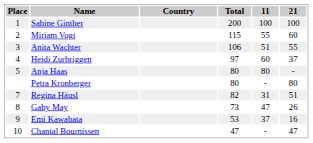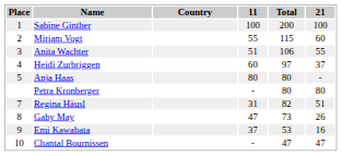 <table border="0" style="border: 1px solid #999; background-color:#FFFFFF; text-align:center; font-size:86%; line-height:15px;">
 <tr align="center" bgcolor="#CCCCCC">
 <th width=35>Place</th>
 <th width=170>Name</th>
 <th width=120>Country</th>
+<th width=40>11</th>
 <th width=50>Total</th>
-<th width=40>11</th>
 <th width=40>21</th>
 </tr>
 <tr bgcolor="#EFEFEF">
 <td>1</td>
 <td align="left"><a href='#'>Sabine Ginther</a></td>
 <td align="left"></td>
+<td>100</td>
 <td>200</td>
-<td>100</td>
 <td>100</td>
 </tr>
 <tr>
 <td>2</td>
 <td align="left"><a href='#'>Miriam Vogt</a></td>
 <td align="left"></td>
+<td>55</td>
 <td>115</td>
-<td>55</td>
 <td>60</td>
 </tr>
 <tr bgcolor="#EFEFEF">
 <td>3</td>
 <td align="left"><a href='#'>Anita Wachter</a></td>
 <td align="left"></td>
+<td>51</td>
 <td>106</td>
-<td>51</td>
 <td>55</td>
 </tr>
 <tr>
 <td>4</td>
 <td align="left"><a href='#'>Heidi Zurbriggen</a></td>
 <td align="left"></td>
+<td>60</td>
 <td>97</td>
-<td>60</td>
 <td>37</td>
 </tr>
 <tr bgcolor="#EFEFEF">
 <td>5</td>
 <td align="left"><a href='#'>Anja Haas</a></td>
 <td align="left"></td>
 <td>80</td>
 <td>80</td>
 <td>-</td>
 </tr>
 <tr>
 <td></td>
 <td align="left"><a href='#'>Petra Kronberger</a></td>
 <td align="left"></td>
+<td>-</td>
 <td>80</td>
-<td>-</td>
 <td>80</td>
 </tr>
 <tr bgcolor="#EFEFEF">
 <td>7</td>
 <td align="left"><a href='#'>Regina Häusl</a></td>
 <td align="left"></td>
+<td>31</td>
 <td>82</td>
-<td>31</td>
 <td>51</td>
 </tr>
 <tr>
 <td>8</td>
 <td align="left"><a href='#'>Gaby May</a></td>
 <td align="left"></td>
+<td>47</td>
 <td>73</td>
-<td>47</td>
 <td>26</td>
 </tr>
 <tr bgcolor="#EFEFEF">
 <td>9</td>
 <td align="left"><a href='#'>Emi Kawabata</a></td>
 <td align="left"></td>
+<td>37</td>
 <td>53</td>
-<td>37</td>
 <td>16</td>
 </tr>
 <tr>
 <td>10</td>
 <td align="left"><a href='#'>Chantal Bournissen</a></td>
 <td align="left"></td>
+<td>-</td>
 <td>47</td>
-<td>-</td>
 <td>47</td>
 </tr>
 </table>
